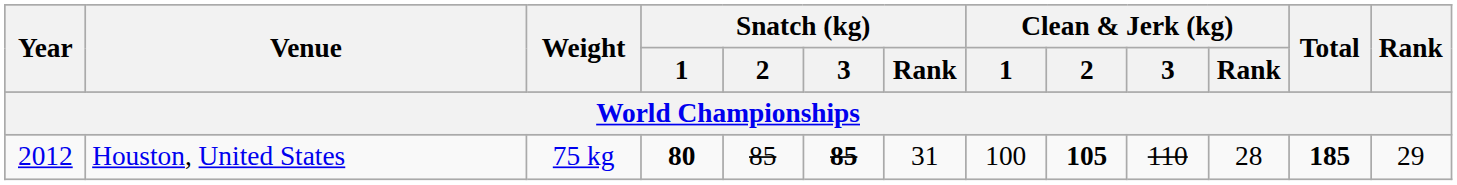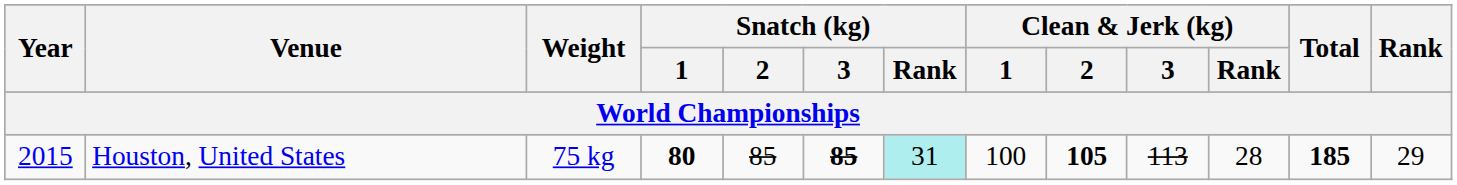 <table class = "wikitable" style="text-align:center;">
 <tr>
 <th rowspan=2 width=40>Year</th>
 <th rowspan=2 width=250>Venue</th>
 <th rowspan=2 width=60>Weight</th>
 <th colspan=4>Snatch (kg)</th>
 <th colspan=4>Clean & Jerk (kg)</th>
 <th rowspan=2 width=40>Total</th>
 <th rowspan=2 width=40>Rank</th>
 </tr>
 <tr>
 <th width=40>1</th>
 <th width=40>2</th>
 <th width=40>3</th>
 <th width=40>Rank</th>
 <th width=40>1</th>
 <th width=40>2</th>
 <th width=40>3</th>
 <th width=40>Rank</th>
 </tr>
 <tr>
 <th colspan=13><a href='#'>World Championships</a></th>
 </tr>
 <tr>
-<td><a href='#'>2012</a></td>
+<td><a href='#'>2015</a></td>
 <td align=left> <a href='#'>Houston</a>, <a href='#'>United States</a></td>
 <td><a href='#'>75 kg</a></td>
 <td><strong>80</strong></td>
 <td><s>85</s></td>
 <td><strong><s>85</s></strong></td>
-<td>31</td>
+<td style="background: paleturquoise;">31</td>
 <td>100</td>
 <td><strong>105</strong></td>
-<td><s>110</s></td>
+<td><s>113</s></td>
 <td>28</td>
 <td><strong>185</strong></td>
 <td>29</td>
 </tr>
 </table>
